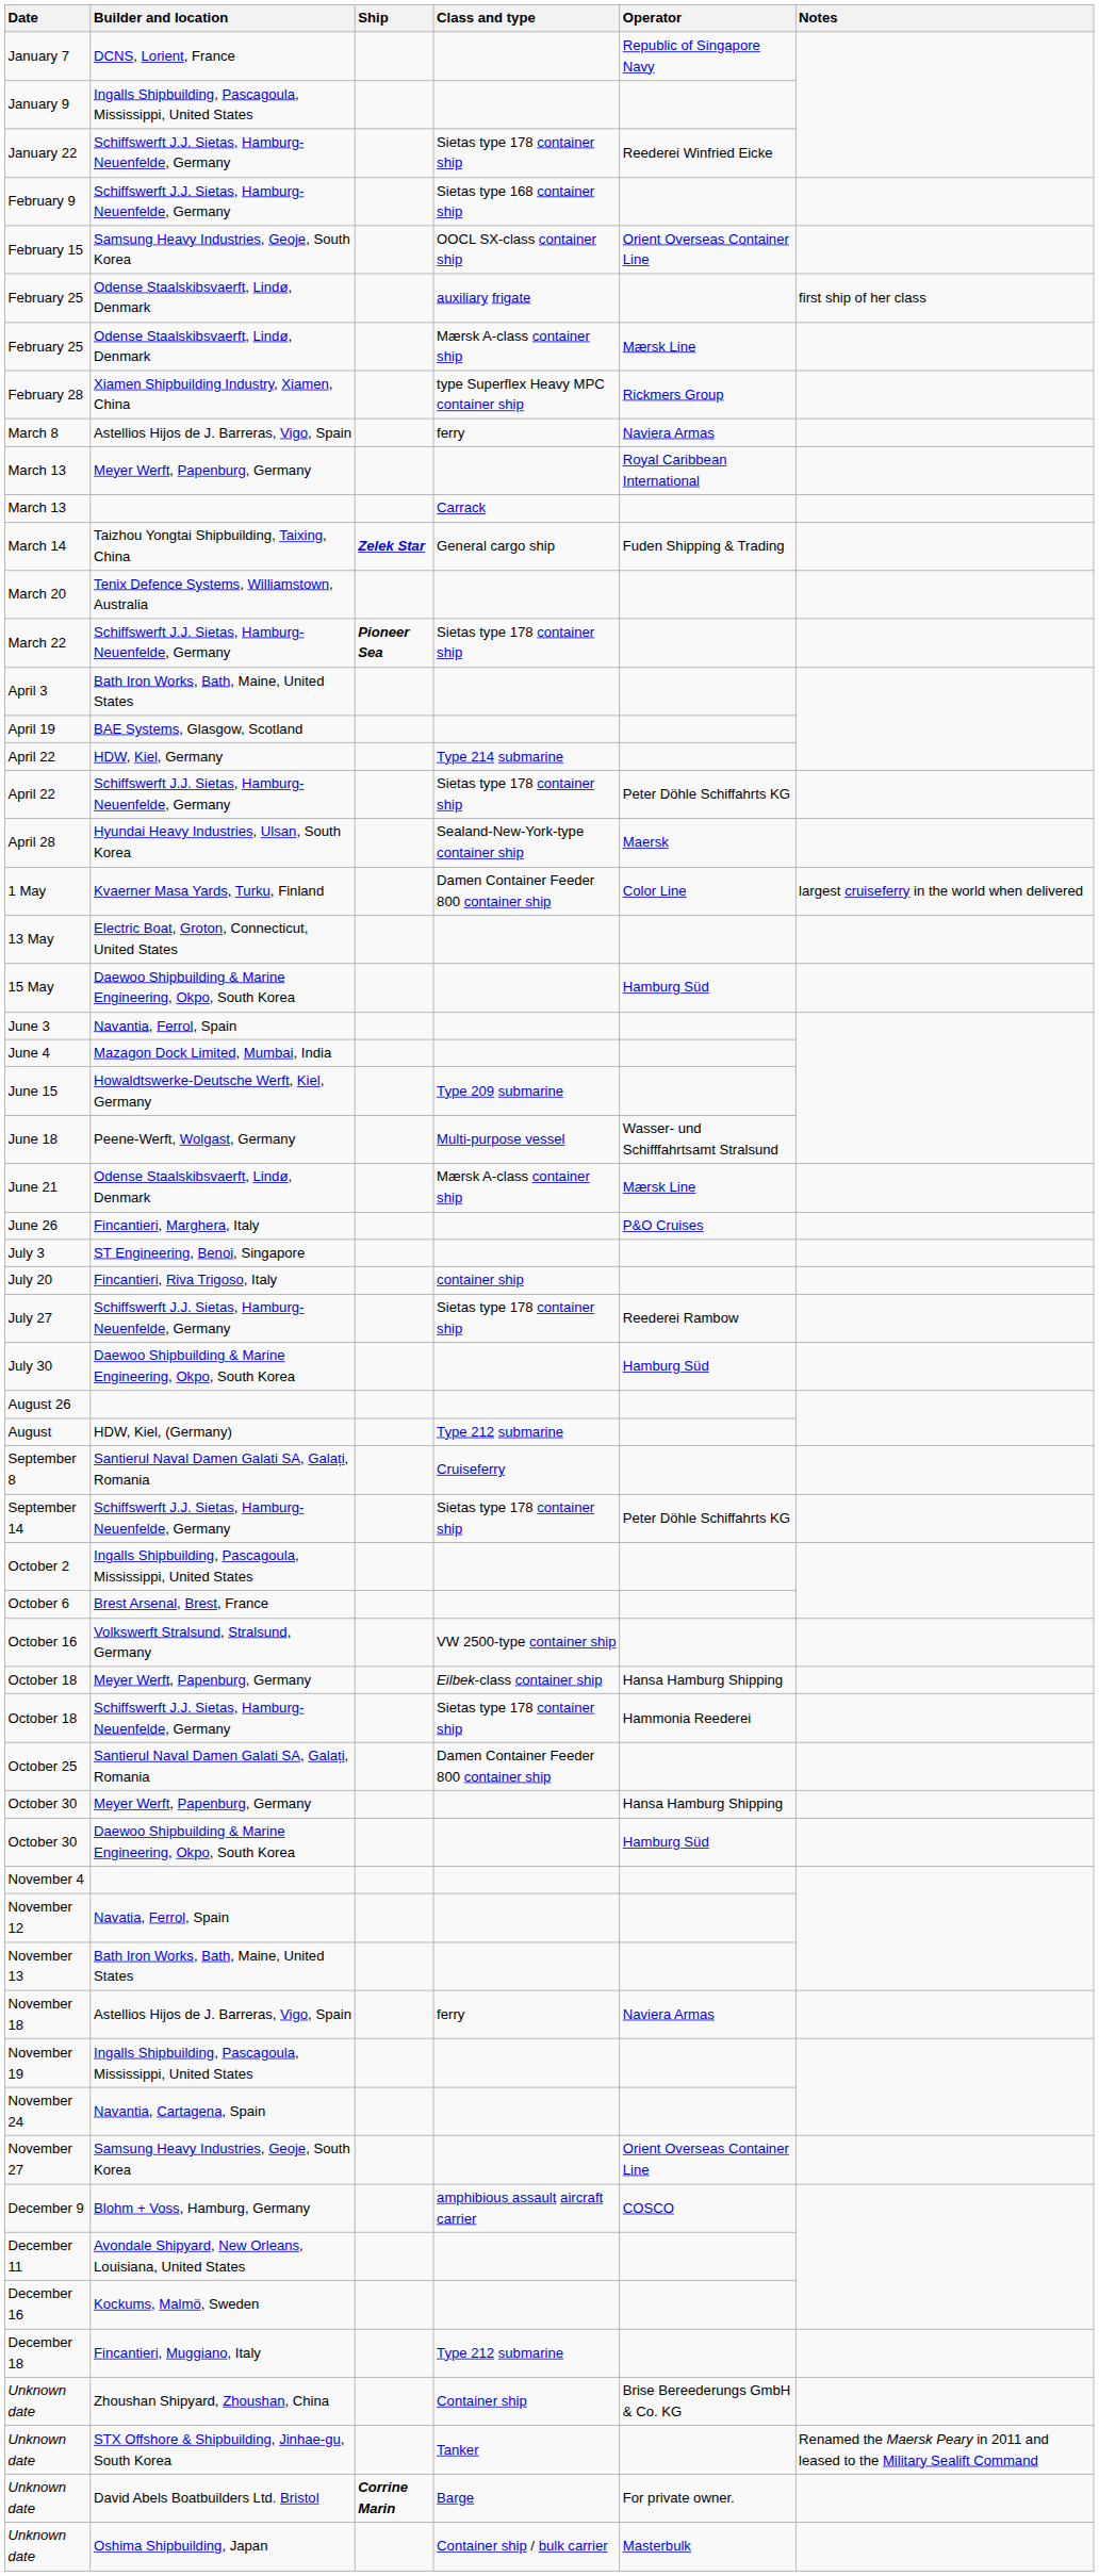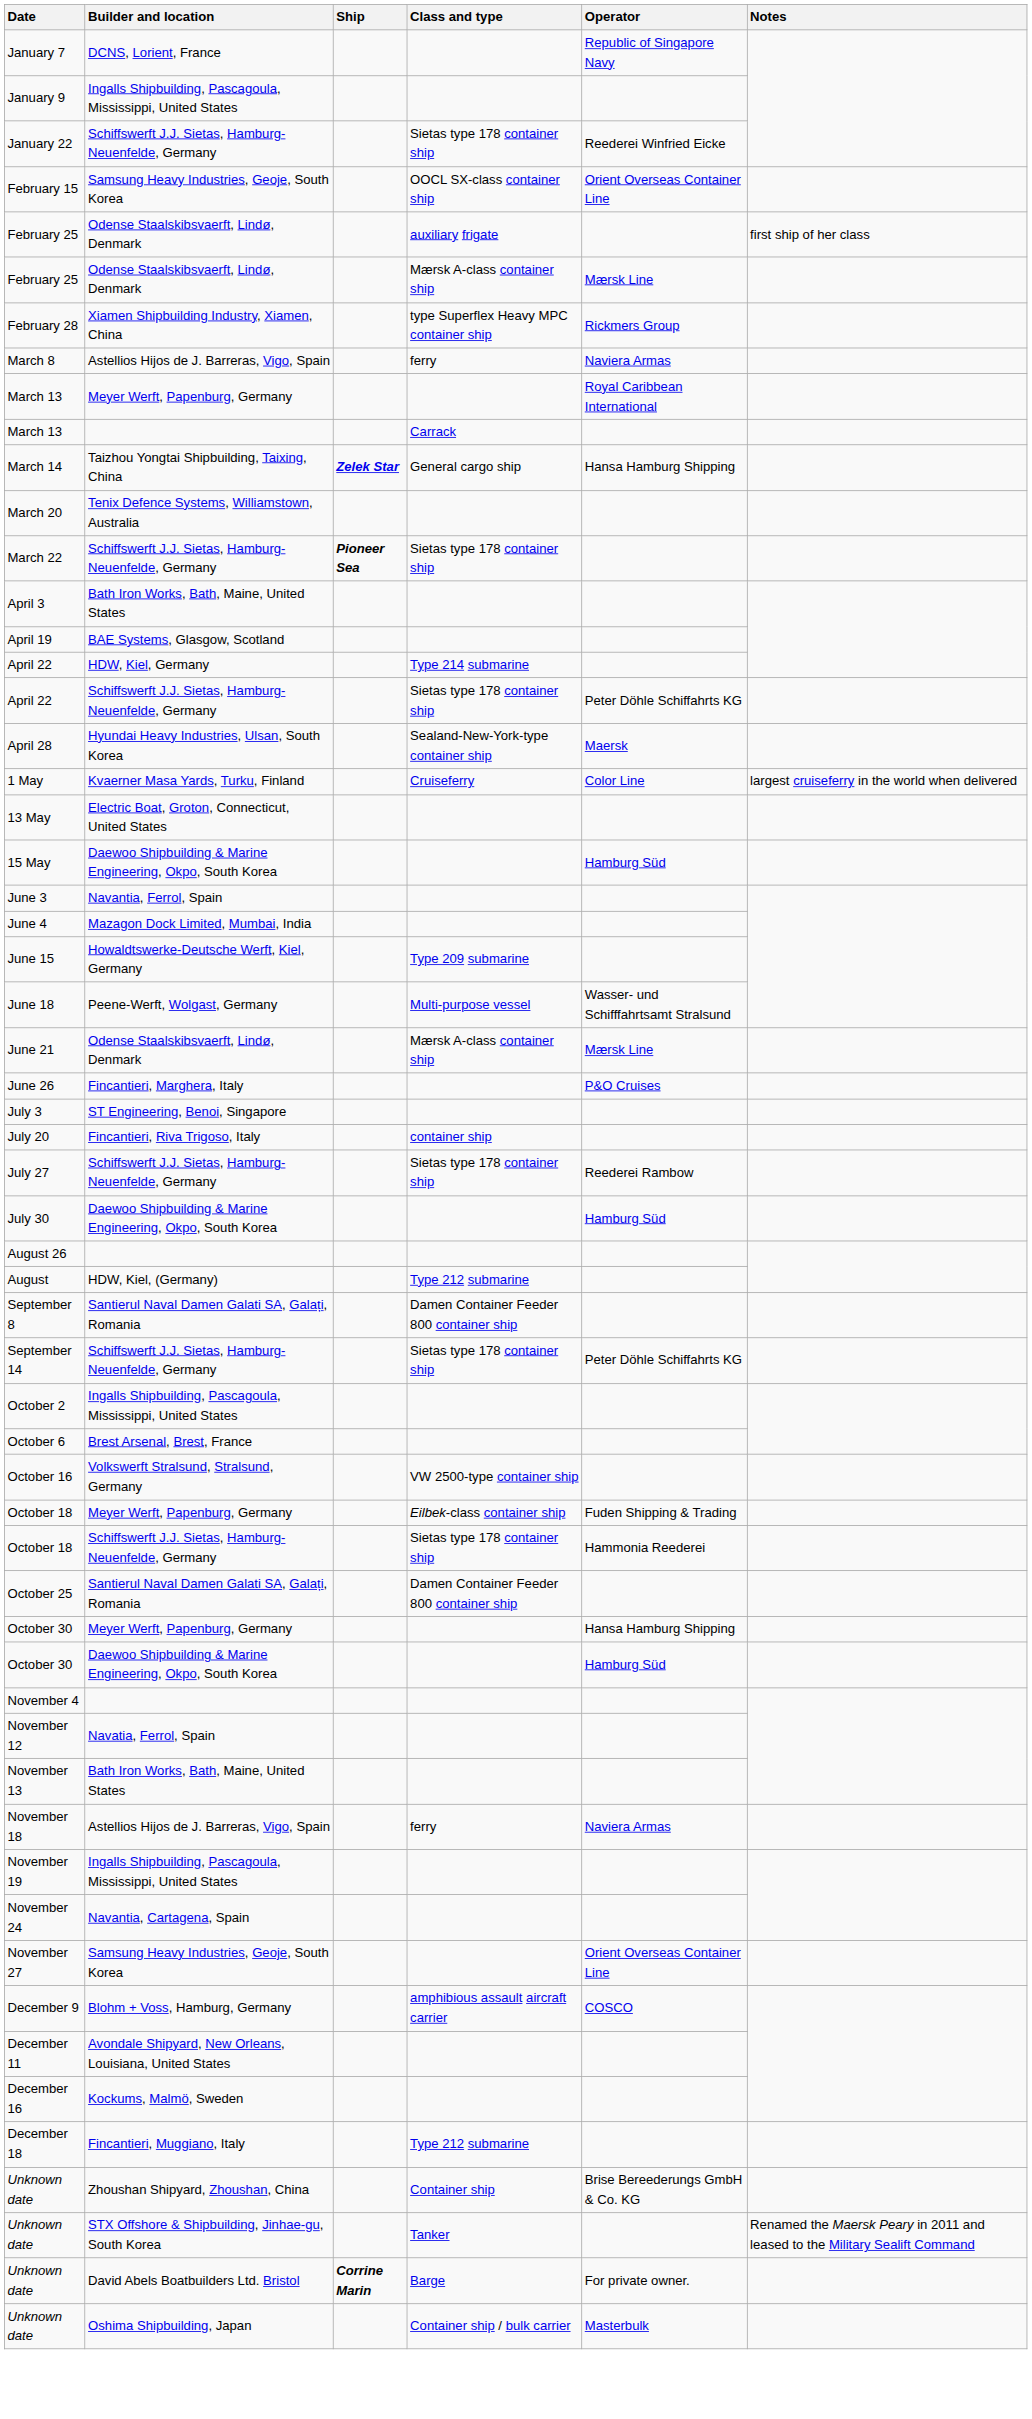 <table class="wikitable sortable" style="font-size:1.00em; line-height:1.5em;">
 <tr>
 <th style="text-align: left;">Date</th>
 <th style="text-align: left;">Builder and location</th>
 <th style="text-align: left;">Ship</th>
 <th style="text-align: left;">Class and type</th>
 <th style="text-align: left;">Operator</th>
 <th style="text-align: left;">Notes</th>
 </tr>
 <tr ---->
 <td>January 7</td>
 <td> <a href='#'>DCNS</a>, <a href='#'>Lorient</a>, France</td>
 <td><strong></strong></td>
 <td></td>
 <td> <a href='#'>Republic of Singapore Navy</a></td>
 </tr>
 <tr>
 <td>January 9</td>
 <td> <a href='#'>Ingalls Shipbuilding</a>, <a href='#'>Pascagoula</a>, Mississippi, United States</td>
 <td><strong></strong></td>
 <td></td>
 <td></td>
 </tr>
 <tr>
 <td>January 22</td>
 <td> <a href='#'>Schiffswerft J.J. Sietas</a>, <a href='#'>Hamburg-Neuenfelde</a>, Germany</td>
 <td><strong></strong></td>
 <td>Sietas type 178 <a href='#'>container ship</a></td>
 <td> Reederei Winfried Eicke</td>
-</tr>
-<tr>
-<td>February 9</td>
-<td> <a href='#'>Schiffswerft J.J. Sietas</a>, <a href='#'>Hamburg-Neuenfelde</a>, Germany</td>
-<td><strong></strong></td>
-<td>Sietas type 168 <a href='#'>container ship</a></td>
-<td></td>
-<td></td>
 </tr>
 <tr>
 <td>February 15</td>
 <td> <a href='#'>Samsung Heavy Industries</a>, <a href='#'>Geoje</a>, South Korea</td>
 <td><strong></strong></td>
 <td>OOCL SX-class <a href='#'>container ship</a></td>
 <td> <a href='#'>Orient Overseas Container Line</a></td>
 <td></td>
 </tr>
 <tr ---->
 <td>February 25</td>
 <td> <a href='#'>Odense Staalskibsvaerft</a>, <a href='#'>Lindø</a>, Denmark</td>
 <td><strong></strong></td>
 <td> <a href='#'>auxiliary</a> <a href='#'>frigate</a></td>
 <td></td>
 <td>first ship of her class</td>
 </tr>
 <tr ---->
 <td>February 25</td>
 <td> <a href='#'>Odense Staalskibsvaerft</a>, <a href='#'>Lindø</a>, Denmark</td>
 <td><strong></strong></td>
 <td>Mærsk	A-class <a href='#'>container ship</a></td>
 <td> <a href='#'>Mærsk Line</a></td>
 <td></td>
 </tr>
 <tr>
 <td>February 28</td>
 <td> <a href='#'>Xiamen Shipbuilding Industry</a>, <a href='#'>Xiamen</a>, China</td>
 <td><strong></strong></td>
 <td>type Superflex Heavy MPC <a href='#'>container ship</a></td>
 <td> <a href='#'>Rickmers Group</a></td>
 <td></td>
 </tr>
 <tr>
 <td>March 8</td>
 <td> Astellios Hijos de J. Barreras, <a href='#'>Vigo</a>, Spain</td>
 <td><strong></strong></td>
 <td>ferry</td>
 <td> <a href='#'>Naviera Armas</a></td>
 <td></td>
 </tr>
 <tr>
 <td>March 13</td>
 <td> <a href='#'>Meyer Werft</a>, <a href='#'>Papenburg</a>, Germany</td>
 <td><strong></strong></td>
 <td></td>
 <td> <a href='#'>Royal Caribbean International</a></td>
 <td></td>
 </tr>
 <tr>
 <td>March 13</td>
 <td></td>
 <td><strong></strong></td>
 <td><a href='#'>Carrack</a></td>
 <td></td>
 <td></td>
 </tr>
 <tr>
 <td>March 14</td>
 <td> Taizhou Yongtai Shipbuilding, <a href='#'>Taixing</a>, China</td>
 <td><strong><em><a href='#'>Zelek Star</a></em></strong></td>
 <td>General cargo ship</td>
-<td> Fuden Shipping & Trading</td>
+<td> Hansa Hamburg Shipping</td>
 <td></td>
 </tr>
 <tr>
 <td>March 20</td>
 <td> <a href='#'>Tenix Defence Systems</a>, <a href='#'>Williamstown</a>, Australia</td>
 <td><strong></strong></td>
 <td></td>
 <td></td>
 <td></td>
 </tr>
 <tr>
 <td>March 22</td>
 <td> <a href='#'>Schiffswerft J.J. Sietas</a>, <a href='#'>Hamburg-Neuenfelde</a>, Germany</td>
 <td><strong><em>Pioneer Sea</em></strong></td>
 <td>Sietas type 178 <a href='#'>container ship</a></td>
 <td></td>
 <td></td>
 </tr>
 <tr>
 <td>April 3</td>
 <td> <a href='#'>Bath Iron Works</a>, <a href='#'>Bath</a>, Maine, United States</td>
 <td><strong></strong></td>
 <td></td>
 <td></td>
 </tr>
 <tr>
 <td>April 19</td>
 <td> <a href='#'>BAE Systems</a>, Glasgow, Scotland</td>
 <td><strong></strong></td>
 <td></td>
 <td></td>
 </tr>
 <tr>
 <td>April 22</td>
 <td> <a href='#'>HDW</a>, <a href='#'>Kiel</a>, Germany</td>
 <td><strong></strong></td>
 <td><a href='#'>Type 214</a> <a href='#'>submarine</a></td>
 <td></td>
 </tr>
 <tr ---->
 <td>April 22</td>
 <td> <a href='#'>Schiffswerft J.J. Sietas</a>, <a href='#'>Hamburg-Neuenfelde</a>, Germany</td>
 <td><strong></strong></td>
 <td>Sietas type 178 <a href='#'>container ship</a></td>
 <td> Peter Döhle Schiffahrts KG</td>
 <td></td>
 </tr>
 <tr>
 <td>April 28</td>
 <td> <a href='#'>Hyundai Heavy Industries</a>, <a href='#'>Ulsan</a>, South Korea</td>
 <td><strong></strong></td>
 <td>Sealand-New-York-type <a href='#'>container ship</a></td>
 <td> <a href='#'>Maersk</a></td>
 <td></td>
 </tr>
 <tr>
 <td>1 May</td>
 <td> <a href='#'>Kvaerner Masa Yards</a>, <a href='#'>Turku</a>, Finland</td>
 <td><strong></strong></td>
-<td>Damen Container Feeder 800 <a href='#'>container ship</a></td>
+<td><a href='#'>Cruiseferry</a></td>
 <td> <a href='#'>Color Line</a></td>
 <td>largest <a href='#'>cruiseferry</a> in the world when delivered</td>
 </tr>
 <tr>
 <td>13 May</td>
 <td> <a href='#'>Electric Boat</a>, <a href='#'>Groton</a>, Connecticut, United States</td>
 <td><strong></strong></td>
 <td></td>
 <td></td>
 </tr>
 <tr>
 <td>15 May</td>
 <td> <a href='#'>Daewoo Shipbuilding & Marine Engineering</a>, <a href='#'>Okpo</a>, South Korea</td>
 <td><strong></strong></td>
 <td></td>
 <td> <a href='#'>Hamburg Süd</a></td>
 <td></td>
 </tr>
 <tr>
 <td>June 3</td>
 <td> <a href='#'>Navantia</a>, <a href='#'>Ferrol</a>, Spain</td>
 <td><strong></strong></td>
 <td></td>
 <td></td>
 </tr>
 <tr>
 <td>June 4</td>
 <td> <a href='#'>Mazagon Dock Limited</a>, <a href='#'>Mumbai</a>, India</td>
 <td><strong></strong></td>
 <td></td>
 <td></td>
 </tr>
 <tr>
 <td>June 15</td>
 <td> <a href='#'>Howaldtswerke-Deutsche Werft</a>, <a href='#'>Kiel</a>, Germany</td>
 <td><strong></strong></td>
 <td><a href='#'>Type 209</a> <a href='#'>submarine</a></td>
 <td></td>
 </tr>
 <tr>
 <td>June 18</td>
 <td> Peene-Werft, <a href='#'>Wolgast</a>, Germany</td>
 <td><strong></strong></td>
 <td><a href='#'>Multi-purpose vessel</a></td>
 <td> Wasser- und Schifffahrtsamt Stralsund</td>
 </tr>
 <tr>
 <td>June 21</td>
 <td> <a href='#'>Odense Staalskibsvaerft</a>, <a href='#'>Lindø</a>, Denmark</td>
 <td><strong></strong></td>
 <td>Mærsk	A-class <a href='#'>container ship</a></td>
 <td> <a href='#'>Mærsk Line</a></td>
 <td></td>
 </tr>
 <tr>
 <td>June 26</td>
 <td> <a href='#'>Fincantieri</a>, <a href='#'>Marghera</a>, Italy</td>
 <td><strong></strong></td>
 <td></td>
 <td> <a href='#'>P&O Cruises</a></td>
 <td></td>
 </tr>
 <tr>
 <td>July 3</td>
 <td> <a href='#'>ST Engineering</a>, <a href='#'>Benoi</a>, Singapore</td>
 <td><strong></strong></td>
 <td></td>
 <td></td>
 </tr>
 <tr>
 <td>July 20</td>
 <td> <a href='#'>Fincantieri</a>, <a href='#'>Riva Trigoso</a>, Italy</td>
 <td><strong></strong></td>
 <td><a href='#'>container ship</a></td>
 <td></td>
 <td></td>
 </tr>
 <tr>
 <td>July 27</td>
 <td>  <a href='#'>Schiffswerft J.J. Sietas</a>, <a href='#'>Hamburg-Neuenfelde</a>, Germany</td>
 <td><strong></strong></td>
 <td>Sietas type 178 <a href='#'>container ship</a></td>
 <td> Reederei Rambow</td>
 <td></td>
 </tr>
 <tr>
 <td>July 30</td>
 <td> <a href='#'>Daewoo Shipbuilding & Marine Engineering</a>, <a href='#'>Okpo</a>, South Korea</td>
 <td><strong></strong></td>
 <td></td>
 <td> <a href='#'>Hamburg Süd</a></td>
 <td></td>
 </tr>
 <tr>
 <td>August 26</td>
 <td></td>
 <td><strong></strong></td>
 <td></td>
 <td></td>
 </tr>
 <tr>
 <td>August</td>
 <td> HDW, Kiel, (Germany)</td>
 <td><strong></strong></td>
 <td><a href='#'>Type 212</a> <a href='#'>submarine</a></td>
 <td></td>
 </tr>
 <tr>
 <td>September 8</td>
 <td> <a href='#'>Santierul Naval Damen Galati SA</a>, <a href='#'>Galați</a>, Romania</td>
 <td><strong></strong></td>
-<td><a href='#'>Cruiseferry</a></td>
+<td>Damen Container Feeder 800 <a href='#'>container ship</a></td>
 <td></td>
 <td></td>
 </tr>
 <tr>
 <td>September 14</td>
 <td> <a href='#'>Schiffswerft J.J. Sietas</a>, <a href='#'>Hamburg-Neuenfelde</a>, Germany</td>
 <td><strong></strong></td>
 <td>Sietas type 178 <a href='#'>container ship</a></td>
 <td> Peter Döhle Schiffahrts KG</td>
 <td></td>
 </tr>
 <tr>
 <td>October 2</td>
 <td> <a href='#'>Ingalls Shipbuilding</a>, <a href='#'>Pascagoula</a>, Mississippi, United States</td>
 <td><strong></strong></td>
 <td></td>
 <td></td>
 </tr>
 <tr>
 <td>October 6</td>
 <td> <a href='#'>Brest Arsenal</a>, <a href='#'>Brest</a>, France</td>
 <td><strong></strong></td>
 <td></td>
 <td></td>
 </tr>
 <tr>
 <td>October 16</td>
 <td> <a href='#'>Volkswerft Stralsund</a>, <a href='#'>Stralsund</a>, Germany</td>
 <td><strong></strong></td>
 <td>VW 2500-type <a href='#'>container ship</a></td>
 <td></td>
 <td></td>
 </tr>
 <tr>
 <td>October 18</td>
 <td> <a href='#'>Meyer Werft</a>, <a href='#'>Papenburg</a>, Germany</td>
 <td><strong></strong></td>
 <td><em>Eilbek</em>-class <a href='#'>container ship</a></td>
-<td> Hansa Hamburg Shipping</td>
+<td> Fuden Shipping & Trading</td>
 </tr>
 <tr>
 <td>October 18</td>
 <td> <a href='#'>Schiffswerft J.J. Sietas</a>, <a href='#'>Hamburg-Neuenfelde</a>, Germany</td>
 <td><strong></strong></td>
 <td>Sietas type 178 <a href='#'>container ship</a></td>
 <td> Hammonia Reederei</td>
 <td></td>
 </tr>
 <tr>
 <td>October 25</td>
 <td> <a href='#'>Santierul Naval Damen Galati SA</a>, <a href='#'>Galați</a>, Romania</td>
 <td><strong></strong></td>
 <td>Damen Container Feeder 800 <a href='#'>container ship</a></td>
 <td></td>
 <td></td>
 </tr>
 <tr>
 <td>October 30</td>
 <td> <a href='#'>Meyer Werft</a>, <a href='#'>Papenburg</a>, Germany</td>
 <td><strong></strong></td>
 <td></td>
 <td> Hansa Hamburg Shipping</td>
 </tr>
 <tr>
 <td>October 30</td>
 <td> <a href='#'>Daewoo Shipbuilding & Marine Engineering</a>, <a href='#'>Okpo</a>, South Korea</td>
 <td><strong></strong></td>
 <td></td>
 <td> <a href='#'>Hamburg Süd</a></td>
 <td></td>
 </tr>
 <tr>
 <td>November 4</td>
 <td></td>
 <td><strong></strong></td>
 <td></td>
 <td></td>
 </tr>
 <tr>
 <td>November 12</td>
 <td> <a href='#'>Navatia</a>, <a href='#'>Ferrol</a>, Spain</td>
 <td><strong></strong></td>
 <td></td>
 <td></td>
 </tr>
 <tr>
 <td>November 13</td>
 <td> <a href='#'>Bath Iron Works</a>, <a href='#'>Bath</a>, Maine, United States</td>
 <td><strong></strong></td>
 <td></td>
 <td></td>
 </tr>
 <tr>
 <td>November 18</td>
 <td> Astellios Hijos de J. Barreras, <a href='#'>Vigo</a>, Spain</td>
 <td><strong></strong></td>
 <td>ferry</td>
 <td> <a href='#'>Naviera Armas</a></td>
 <td></td>
 </tr>
 <tr>
 <td>November 19</td>
 <td> <a href='#'>Ingalls Shipbuilding</a>, <a href='#'>Pascagoula</a>, Mississippi, United States</td>
 <td><strong></strong></td>
 <td></td>
 <td></td>
 </tr>
 <tr>
 <td>November 24</td>
 <td> <a href='#'>Navantia</a>, <a href='#'>Cartagena</a>, Spain</td>
 <td><strong></strong></td>
 <td></td>
 <td></td>
 </tr>
 <tr>
 <td>November 27</td>
 <td> <a href='#'>Samsung Heavy Industries</a>, <a href='#'>Geoje</a>, South Korea</td>
 <td><strong></strong></td>
 <td></td>
 <td> <a href='#'>Orient Overseas Container Line</a></td>
 <td></td>
 </tr>
 <tr>
 <td>December 9</td>
 <td> <a href='#'>Blohm + Voss</a>, Hamburg, Germany</td>
 <td><strong></strong></td>
 <td><a href='#'>amphibious assault</a> <a href='#'>aircraft carrier</a></td>
 <td> <a href='#'>COSCO</a></td>
 </tr>
 <tr>
 <td>December 11</td>
 <td> <a href='#'>Avondale Shipyard</a>, <a href='#'>New Orleans</a>, Louisiana, United States</td>
 <td><strong></strong></td>
 <td></td>
 <td></td>
 </tr>
 <tr>
 <td>December 16</td>
 <td> <a href='#'>Kockums</a>, <a href='#'>Malmö</a>, Sweden</td>
 <td><strong></strong></td>
 <td></td>
 <td></td>
 </tr>
 <tr>
 <td>December 18</td>
 <td> <a href='#'>Fincantieri</a>, <a href='#'>Muggiano</a>, Italy</td>
 <td><strong></strong></td>
 <td><a href='#'>Type 212</a> <a href='#'>submarine</a></td>
 <td></td>
 <td></td>
 </tr>
 <tr>
 <td><em>Unknown date</em></td>
 <td> Zhoushan Shipyard, <a href='#'>Zhoushan</a>, China</td>
 <td><strong></strong></td>
 <td><a href='#'>Container ship</a></td>
 <td> Brise Bereederungs GmbH & Co. KG</td>
 </tr>
 <tr>
 <td><em>Unknown date</em></td>
 <td> <a href='#'>STX Offshore & Shipbuilding</a>, <a href='#'>Jinhae-gu</a>, South Korea</td>
 <td><strong></strong></td>
 <td><a href='#'>Tanker</a></td>
 <td></td>
 <td>Renamed the <em>Maersk Peary</em> in 2011 and leased to the <a href='#'>Military Sealift Command</a></td>
 </tr>
 <tr ---->
 <td><em>Unknown date</em></td>
 <td> David Abels Boatbuilders Ltd. <a href='#'>Bristol</a></td>
 <td><strong><em>Corrine Marin</em></strong></td>
 <td><a href='#'>Barge</a></td>
 <td>For private owner.</td>
 <td></td>
 </tr>
 <tr>
 <td><em>Unknown date</em></td>
 <td> <a href='#'>Oshima Shipbuilding</a>, Japan</td>
 <td><strong></strong></td>
 <td><a href='#'>Container ship</a> / <a href='#'>bulk carrier</a></td>
 <td> <a href='#'>Masterbulk</a></td>
 </tr>
 </table>
